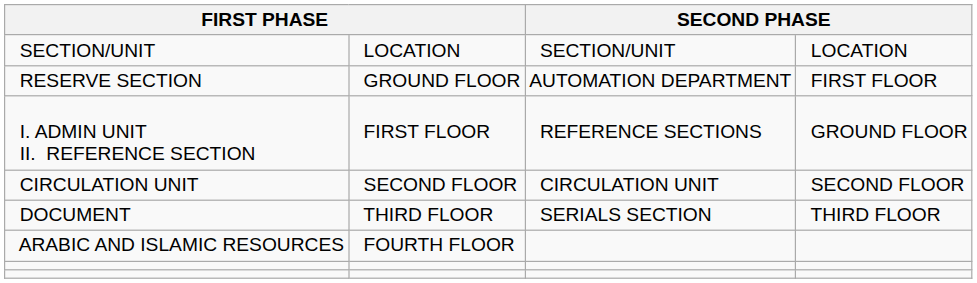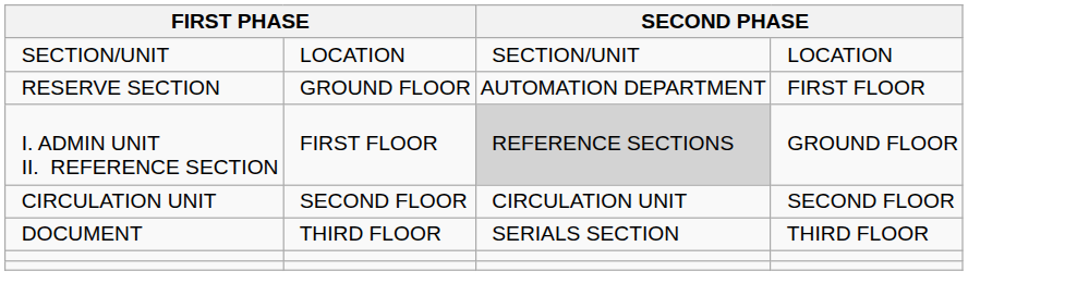 <table class="wikitable">
 <tr>
 <th colspan="2">FIRST PHASE</th>
 <th colspan="2">  SECOND PHASE</th>
 </tr>
 <tr>
 <td>  SECTION/UNIT</td>
 <td>  LOCATION</td>
 <td>  SECTION/UNIT</td>
 <td>  LOCATION</td>
 </tr>
 <tr>
 <td>  RESERVE SECTION</td>
 <td>  GROUND FLOOR</td>
 <td>AUTOMATION DEPARTMENT</td>
 <td>  FIRST FLOOR</td>
 </tr>
 <tr>
 <td> <br>  I. ADMIN UNIT<br>  II.  REFERENCE SECTION</td>
 <td>  FIRST FLOOR</td>
-<td>  REFERENCE SECTIONS</td>
+<td style="background: lightgrey;">  REFERENCE SECTIONS</td>
 <td>  GROUND FLOOR</td>
 </tr>
 <tr>
 <td>  CIRCULATION UNIT</td>
 <td>  SECOND FLOOR</td>
 <td>  CIRCULATION UNIT</td>
 <td>  SECOND FLOOR</td>
 </tr>
 <tr>
 <td>  DOCUMENT</td>
 <td>  THIRD FLOOR</td>
 <td>  SERIALS SECTION</td>
 <td>  THIRD FLOOR</td>
 </tr>
 <tr>
-<td>  ARABIC AND ISLAMIC RESOURCES</td>
-<td>  FOURTH FLOOR</td>
-<td></td>
-<td></td>
-</tr>
-<tr>
 <td></td>
 <td></td>
 <td></td>
 <td></td>
 </tr>
 <tr>
 <td></td>
 <td></td>
 <td></td>
 <td></td>
 </tr>
 </table>
